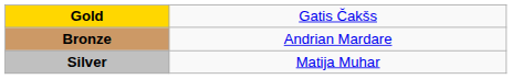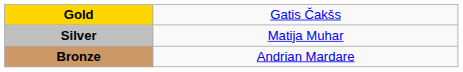 <table class="wikitable" style="text-align:center; " width="35%">
 <tr>
 <td bgcolor="gold"><strong>Gold</strong></td>
 <td><a href='#'>Gatis Čakšs</a><br>  <small><em></em></small></td>
 </tr>
 <tr>
+<td bgcolor="silver"><strong>Silver</strong></td>
+<td><a href='#'>Matija Muhar</a><br>  <small><em></em></small></td>
+</tr>
+<tr>
 <td bgcolor="CC9966"><strong>Bronze</strong></td>
 <td><a href='#'>Andrian Mardare</a><br>  <small><em></em></small></td>
 </tr>
-<tr>
-<td bgcolor="silver"><strong>Silver</strong></td>
-<td><a href='#'>Matija Muhar</a><br>  <small><em></em></small></td>
-</tr>
 </table>
